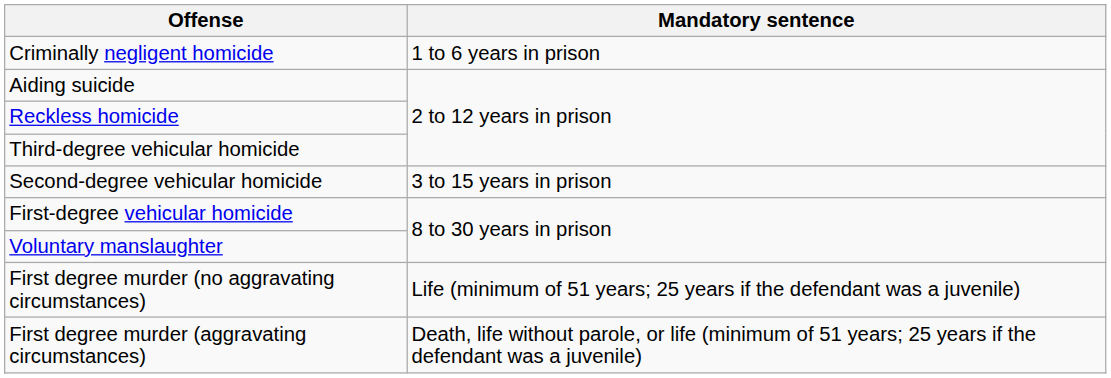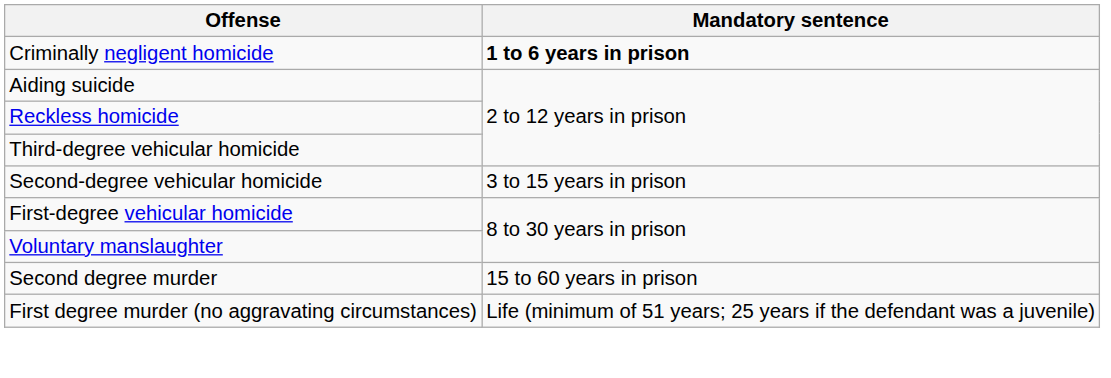 <table class="wikitable">
 <tr>
 <th>Offense</th>
 <th>Mandatory sentence</th>
 </tr>
 <tr>
 <td>Criminally <a href='#'>negligent homicide</a></td>
-<td>1 to 6 years in prison</td>
+<td><strong>1 to 6 years in prison</strong></td>
 </tr>
 <tr>
 <td>Aiding suicide</td>
 <td rowspan="3">2 to 12 years in prison</td>
 </tr>
 <tr>
 <td><a href='#'>Reckless homicide</a></td>
 </tr>
 <tr>
 <td>Third-degree vehicular homicide</td>
 </tr>
 <tr>
 <td>Second-degree vehicular homicide</td>
 <td>3 to 15 years in prison</td>
 </tr>
 <tr>
 <td>First-degree <a href='#'>vehicular homicide</a></td>
 <td rowspan="2">8 to 30 years in prison</td>
 </tr>
 <tr>
 <td><a href='#'>Voluntary manslaughter</a></td>
 </tr>
 <tr>
+<td>Second degree murder</td>
+<td>15 to 60 years in prison</td>
+</tr>
+<tr>
 <td>First degree murder (no aggravating circumstances)</td>
 <td>Life (minimum of 51 years; 25 years if the defendant was a juvenile)</td>
 </tr>
-<tr>
-<td>First degree murder (aggravating circumstances)</td>
-<td>Death, life without parole, or life (minimum of 51 years; 25 years if the defendant was a juvenile)</td>
-</tr>
 </table>
